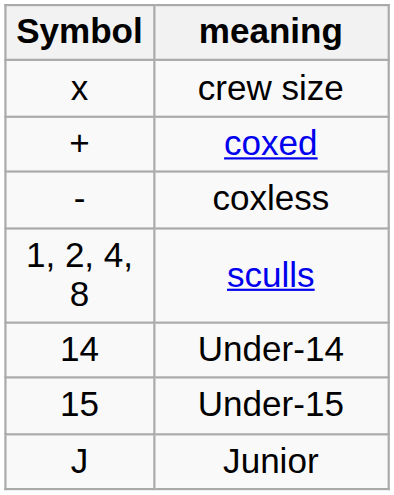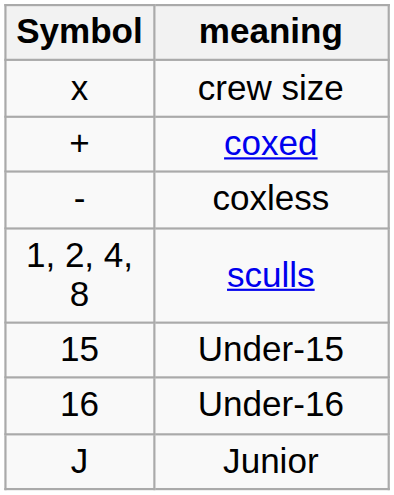 <table class="wikitable" style="margin:1em auto; text-align:center;">
 <tr>
 <th width=60>Symbol</th>
 <th width=100>meaning</th>
 </tr>
 <tr>
 <td>x</td>
 <td>crew size</td>
 </tr>
 <tr>
 <td>+</td>
 <td><a href='#'>coxed</a></td>
 </tr>
 <tr>
 <td>-</td>
 <td>coxless</td>
 </tr>
 <tr>
 <td>1, 2, 4, 8</td>
 <td><a href='#'>sculls</a></td>
 </tr>
 <tr>
-<td>14</td>
-<td>Under-14</td>
+<td>15</td>
+<td>Under-15</td>
 </tr>
 <tr>
-<td>15</td>
-<td>Under-15</td>
+<td>16</td>
+<td>Under-16</td>
 </tr>
 <tr>
 <td>J</td>
 <td>Junior</td>
 </tr>
 </table>
